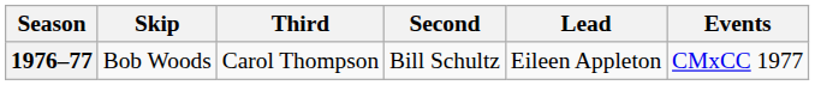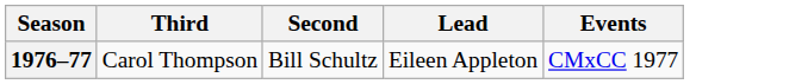 <table class="wikitable">
 <tr>
 <th scope="col">Season</th>
-<th scope="col">Skip</th>
 <th scope="col">Third</th>
 <th scope="col">Second</th>
 <th scope="col">Lead</th>
 <th scope="col">Events</th>
 </tr>
 <tr>
 <th scope="row">1976–77</th>
-<td>Bob Woods</td>
 <td>Carol Thompson</td>
 <td>Bill Schultz</td>
 <td>Eileen Appleton</td>
 <td><a href='#'>CMxCC</a> 1977</td>
 </tr>
 </table>
